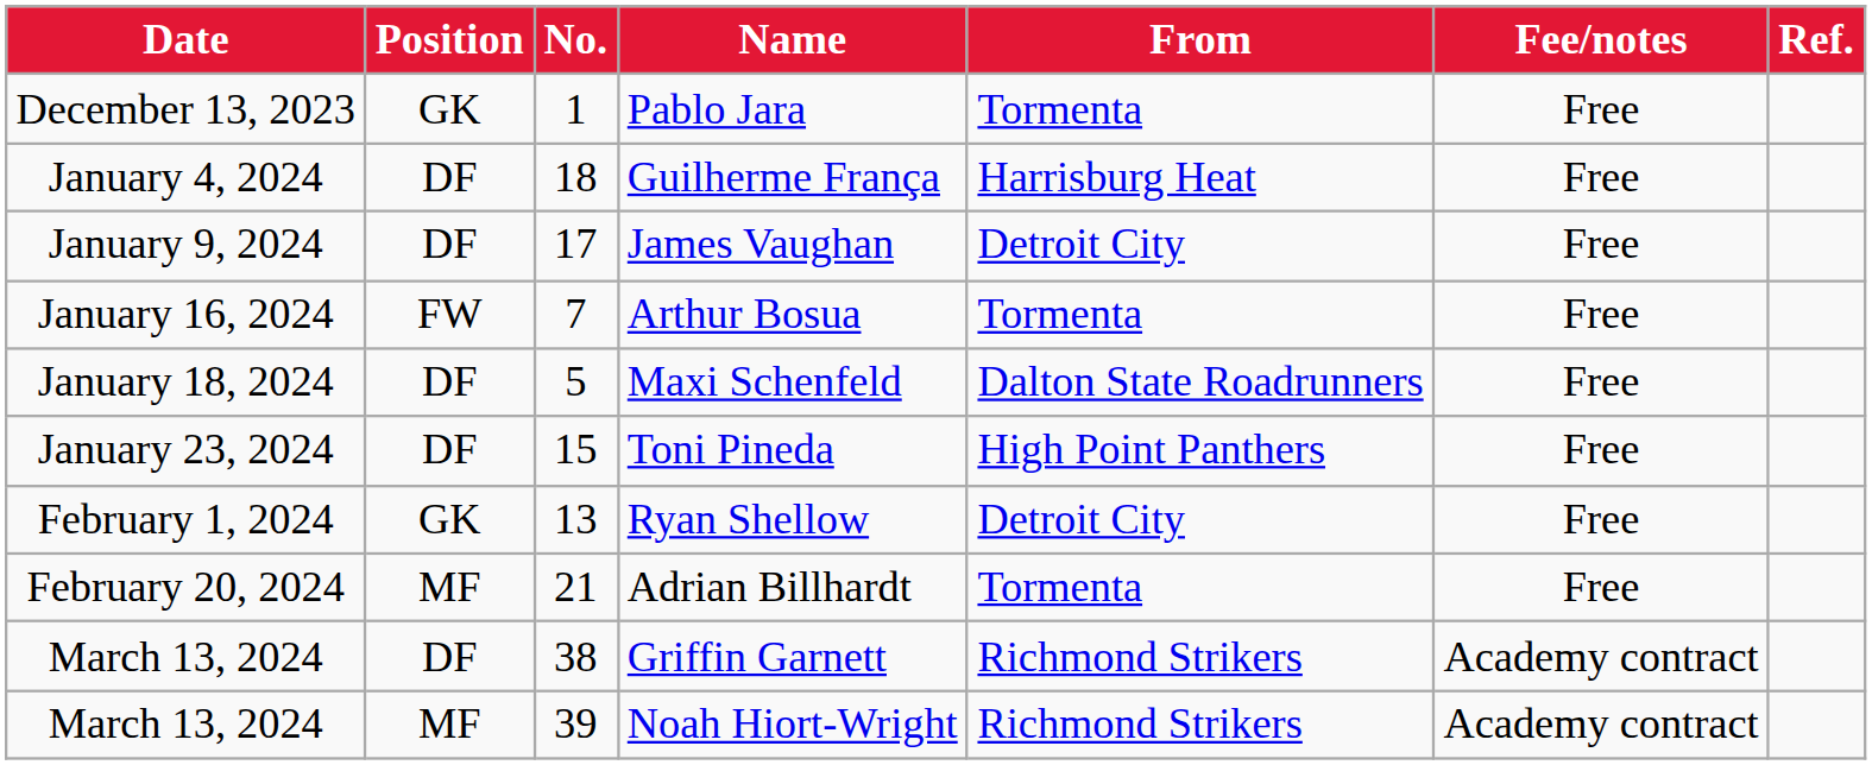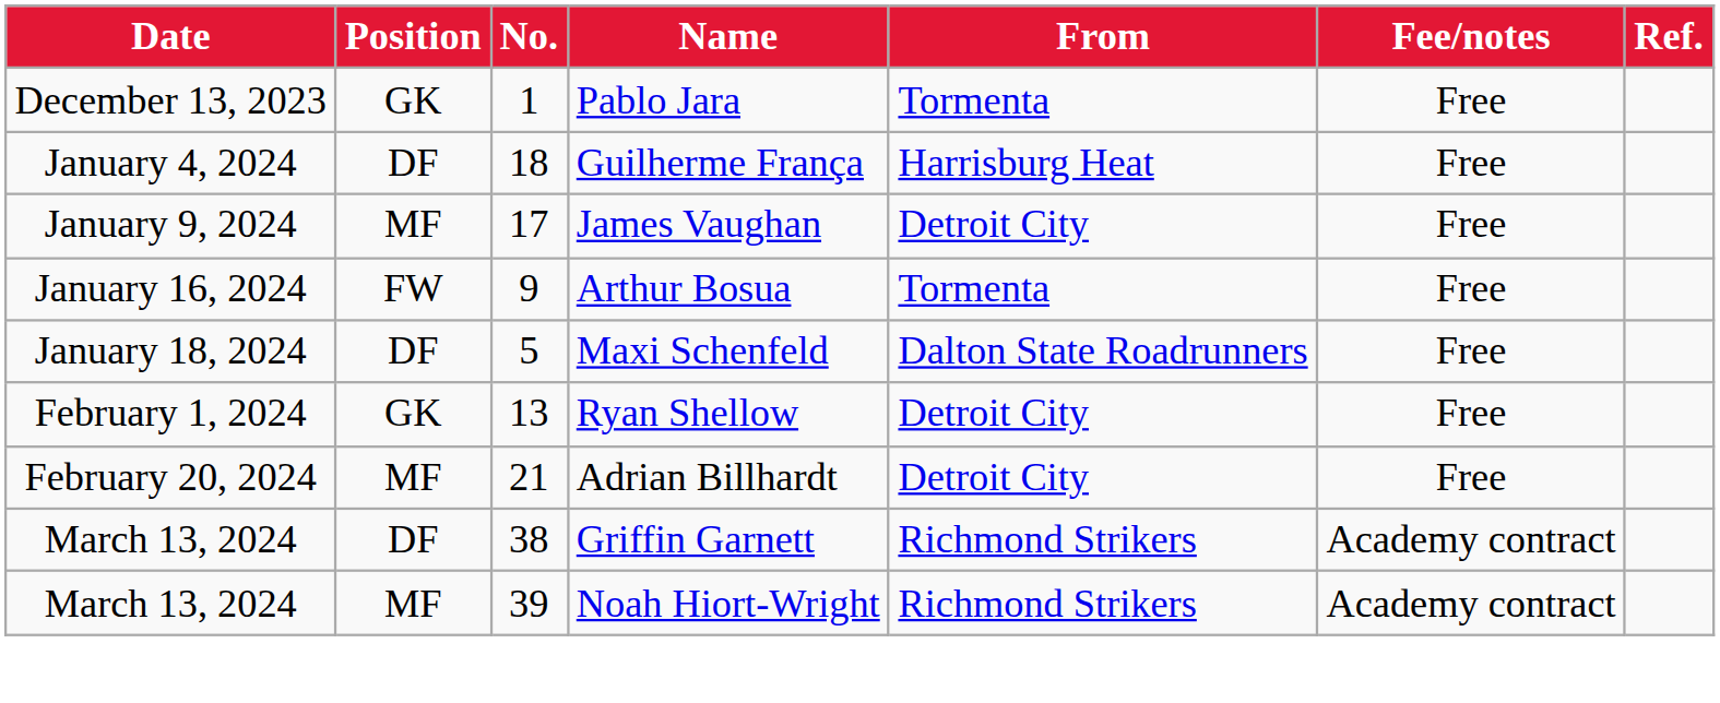 <table class="wikitable" style="text-align:center">
 <tr>
 <th style="background:#E31735; color:#FFFFFF;">Date</th>
 <th style="background:#E31735; color:#FFFFFF;">Position</th>
 <th style="background:#E31735; color:#FFFFFF;">No.</th>
 <th style="background:#E31735; color:#FFFFFF;">Name</th>
 <th style="background:#E31735; color:#FFFFFF;">From</th>
 <th style="background:#E31735; color:#FFFFFF;">Fee/notes</th>
 <th style="background:#E31735; color:#FFFFFF;">Ref.</th>
 </tr>
 <tr>
 <td>December 13, 2023</td>
 <td>GK</td>
 <td>1</td>
 <td align="left"> <a href='#'>Pablo Jara</a></td>
 <td align="left"> <a href='#'>Tormenta</a></td>
 <td>Free</td>
 <td></td>
 </tr>
 <tr>
 <td>January 4, 2024</td>
 <td>DF</td>
 <td>18</td>
 <td align="left"> <a href='#'>Guilherme França</a></td>
 <td align="left"> <a href='#'>Harrisburg Heat</a></td>
 <td>Free</td>
 <td></td>
 </tr>
 <tr>
 <td>January 9, 2024</td>
-<td>DF</td>
+<td>MF</td>
 <td>17</td>
 <td align="left"> <a href='#'>James Vaughan</a></td>
 <td align="left"> <a href='#'>Detroit City</a></td>
 <td>Free</td>
 <td></td>
 </tr>
 <tr>
 <td>January 16, 2024</td>
 <td>FW</td>
-<td>7</td>
+<td>9</td>
 <td align="left"> <a href='#'>Arthur Bosua</a></td>
 <td align="left"> <a href='#'>Tormenta</a></td>
 <td>Free</td>
 <td></td>
 </tr>
 <tr>
 <td>January 18, 2024</td>
 <td>DF</td>
 <td>5</td>
 <td align="left"> <a href='#'>Maxi Schenfeld</a></td>
 <td align="left"> <a href='#'>Dalton State Roadrunners</a></td>
-<td>Free</td>
-<td></td>
-</tr>
-<tr>
-<td>January 23, 2024</td>
-<td>DF</td>
-<td>15</td>
-<td align="left"> <a href='#'>Toni Pineda</a></td>
-<td align="left"> <a href='#'>High Point Panthers</a></td>
 <td>Free</td>
 <td></td>
 </tr>
 <tr>
 <td>February 1, 2024</td>
 <td>GK</td>
 <td>13</td>
 <td align="left"> <a href='#'>Ryan Shellow</a></td>
 <td align="left"> <a href='#'>Detroit City</a></td>
 <td>Free</td>
 <td></td>
 </tr>
 <tr>
 <td>February 20, 2024</td>
 <td>MF</td>
 <td>21</td>
 <td align="left"> Adrian Billhardt</td>
-<td align="left"> <a href='#'>Tormenta</a></td>
+<td align="left"> <a href='#'>Detroit City</a></td>
 <td>Free</td>
 <td></td>
 </tr>
 <tr>
 <td>March 13, 2024</td>
 <td>DF</td>
 <td>38</td>
 <td align="left"> <a href='#'>Griffin Garnett</a></td>
 <td align="left"> <a href='#'>Richmond Strikers</a></td>
 <td>Academy contract</td>
 <td></td>
 </tr>
 <tr>
 <td>March 13, 2024</td>
 <td>MF</td>
 <td>39</td>
 <td align="left"> <a href='#'>Noah Hiort-Wright</a></td>
 <td align="left"> <a href='#'>Richmond Strikers</a></td>
 <td>Academy contract</td>
 <td></td>
 </tr>
 </table>
